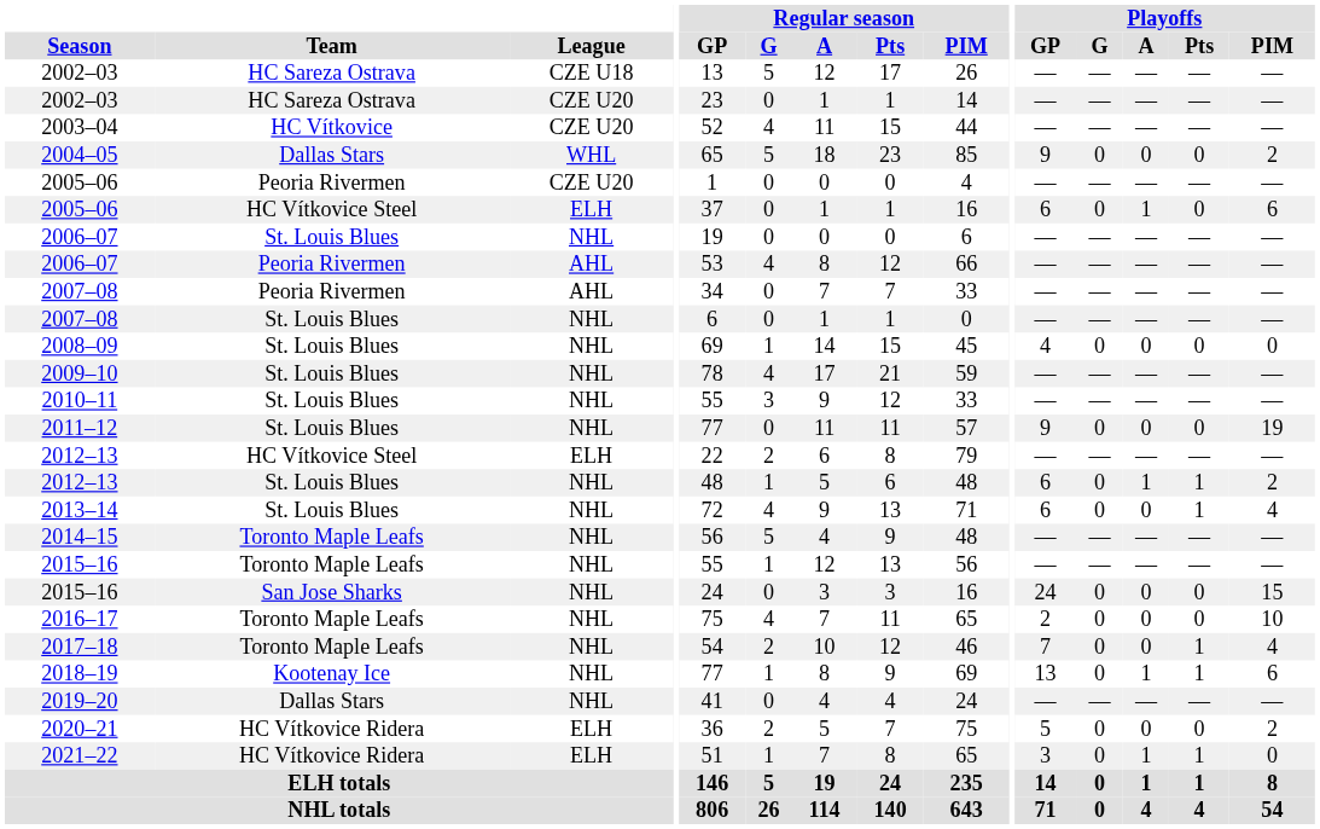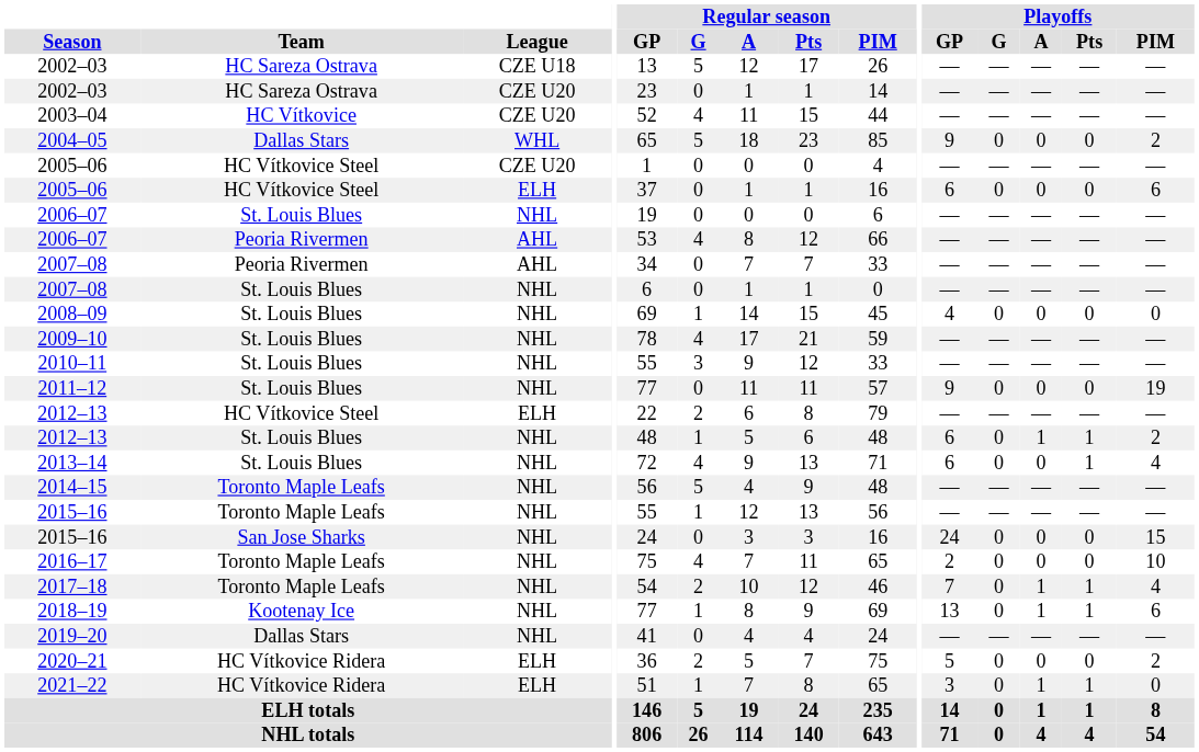 <table border="0" cellpadding="1" cellspacing="0" style="text-align:center; width:60em">
 <tr bgcolor="#e0e0e0">
 <th colspan="3" bgcolor="#ffffff"></th>
 <th rowspan="100" bgcolor="#ffffff"></th>
 <th colspan="5"><a href='#'>Regular season</a></th>
 <th rowspan="100" bgcolor="#ffffff"></th>
 <th colspan="5"><a href='#'>Playoffs</a></th>
 </tr>
 <tr bgcolor="#e0e0e0">
 <th><a href='#'>Season</a></th>
 <th>Team</th>
 <th>League</th>
 <th>GP</th>
 <th><a href='#'>G</a></th>
 <th><a href='#'>A</a></th>
 <th><a href='#'>Pts</a></th>
 <th><a href='#'>PIM</a></th>
 <th>GP</th>
 <th>G</th>
 <th>A</th>
 <th>Pts</th>
 <th>PIM</th>
 </tr>
 <tr>
 <td>2002–03</td>
 <td><a href='#'>HC Sareza Ostrava</a></td>
 <td>CZE U18</td>
 <td>13</td>
 <td>5</td>
 <td>12</td>
 <td>17</td>
 <td>26</td>
 <td>—</td>
 <td>—</td>
 <td>—</td>
 <td>—</td>
 <td>—</td>
 </tr>
 <tr bgcolor="#f0f0f0">
 <td>2002–03</td>
 <td>HC Sareza Ostrava</td>
 <td>CZE U20</td>
 <td>23</td>
 <td>0</td>
 <td>1</td>
 <td>1</td>
 <td>14</td>
 <td>—</td>
 <td>—</td>
 <td>—</td>
 <td>—</td>
 <td>—</td>
 </tr>
 <tr>
 <td>2003–04</td>
 <td><a href='#'>HC Vítkovice</a></td>
 <td>CZE U20</td>
 <td>52</td>
 <td>4</td>
 <td>11</td>
 <td>15</td>
 <td>44</td>
 <td>—</td>
 <td>—</td>
 <td>—</td>
 <td>—</td>
 <td>—</td>
 </tr>
 <tr bgcolor="#f0f0f0">
 <td><a href='#'>2004–05</a></td>
 <td><a href='#'>Dallas Stars</a></td>
 <td><a href='#'>WHL</a></td>
 <td>65</td>
 <td>5</td>
 <td>18</td>
 <td>23</td>
 <td>85</td>
 <td>9</td>
 <td>0</td>
 <td>0</td>
 <td>0</td>
 <td>2</td>
 </tr>
 <tr>
 <td>2005–06</td>
-<td>Peoria Rivermen</td>
+<td>HC Vítkovice Steel</td>
 <td>CZE U20</td>
 <td>1</td>
 <td>0</td>
 <td>0</td>
 <td>0</td>
 <td>4</td>
 <td>—</td>
 <td>—</td>
 <td>—</td>
 <td>—</td>
 <td>—</td>
 </tr>
 <tr bgcolor="#f0f0f0">
 <td><a href='#'>2005–06</a></td>
 <td>HC Vítkovice Steel</td>
 <td><a href='#'>ELH</a></td>
 <td>37</td>
 <td>0</td>
 <td>1</td>
 <td>1</td>
 <td>16</td>
 <td>6</td>
 <td>0</td>
-<td>1</td>
+<td>0</td>
 <td>0</td>
 <td>6</td>
 </tr>
 <tr>
 <td><a href='#'>2006–07</a></td>
 <td><a href='#'>St. Louis Blues</a></td>
 <td><a href='#'>NHL</a></td>
 <td>19</td>
 <td>0</td>
 <td>0</td>
 <td>0</td>
 <td>6</td>
 <td>—</td>
 <td>—</td>
 <td>—</td>
 <td>—</td>
 <td>—</td>
 </tr>
 <tr bgcolor="#f0f0f0">
 <td><a href='#'>2006–07</a></td>
 <td><a href='#'>Peoria Rivermen</a></td>
 <td><a href='#'>AHL</a></td>
 <td>53</td>
 <td>4</td>
 <td>8</td>
 <td>12</td>
 <td>66</td>
 <td>—</td>
 <td>—</td>
 <td>—</td>
 <td>—</td>
 <td>—</td>
 </tr>
 <tr>
 <td><a href='#'>2007–08</a></td>
 <td>Peoria Rivermen</td>
 <td>AHL</td>
 <td>34</td>
 <td>0</td>
 <td>7</td>
 <td>7</td>
 <td>33</td>
 <td>—</td>
 <td>—</td>
 <td>—</td>
 <td>—</td>
 <td>—</td>
 </tr>
 <tr bgcolor="#f0f0f0">
 <td><a href='#'>2007–08</a></td>
 <td>St. Louis Blues</td>
 <td>NHL</td>
 <td>6</td>
 <td>0</td>
 <td>1</td>
 <td>1</td>
 <td>0</td>
 <td>—</td>
 <td>—</td>
 <td>—</td>
 <td>—</td>
 <td>—</td>
 </tr>
 <tr>
 <td><a href='#'>2008–09</a></td>
 <td>St. Louis Blues</td>
 <td>NHL</td>
 <td>69</td>
 <td>1</td>
 <td>14</td>
 <td>15</td>
 <td>45</td>
 <td>4</td>
 <td>0</td>
 <td>0</td>
 <td>0</td>
 <td>0</td>
 </tr>
 <tr bgcolor="#f0f0f0">
 <td><a href='#'>2009–10</a></td>
 <td>St. Louis Blues</td>
 <td>NHL</td>
 <td>78</td>
 <td>4</td>
 <td>17</td>
 <td>21</td>
 <td>59</td>
 <td>—</td>
 <td>—</td>
 <td>—</td>
 <td>—</td>
 <td>—</td>
 </tr>
 <tr>
 <td><a href='#'>2010–11</a></td>
 <td>St. Louis Blues</td>
 <td>NHL</td>
 <td>55</td>
 <td>3</td>
 <td>9</td>
 <td>12</td>
 <td>33</td>
 <td>—</td>
 <td>—</td>
 <td>—</td>
 <td>—</td>
 <td>—</td>
 </tr>
 <tr bgcolor="#f0f0f0">
 <td><a href='#'>2011–12</a></td>
 <td>St. Louis Blues</td>
 <td>NHL</td>
 <td>77</td>
 <td>0</td>
 <td>11</td>
 <td>11</td>
 <td>57</td>
 <td>9</td>
 <td>0</td>
 <td>0</td>
 <td>0</td>
 <td>19</td>
 </tr>
 <tr>
 <td><a href='#'>2012–13</a></td>
 <td>HC Vítkovice Steel</td>
 <td>ELH</td>
 <td>22</td>
 <td>2</td>
 <td>6</td>
 <td>8</td>
 <td>79</td>
 <td>—</td>
 <td>—</td>
 <td>—</td>
 <td>—</td>
 <td>—</td>
 </tr>
 <tr bgcolor="#f0f0f0">
 <td><a href='#'>2012–13</a></td>
 <td>St. Louis Blues</td>
 <td>NHL</td>
 <td>48</td>
 <td>1</td>
 <td>5</td>
 <td>6</td>
 <td>48</td>
 <td>6</td>
 <td>0</td>
 <td>1</td>
 <td>1</td>
 <td>2</td>
 </tr>
 <tr>
 <td><a href='#'>2013–14</a></td>
 <td>St. Louis Blues</td>
 <td>NHL</td>
 <td>72</td>
 <td>4</td>
 <td>9</td>
 <td>13</td>
 <td>71</td>
 <td>6</td>
 <td>0</td>
 <td>0</td>
 <td>1</td>
 <td>4</td>
 </tr>
 <tr bgcolor="#f0f0f0">
 <td><a href='#'>2014–15</a></td>
 <td><a href='#'>Toronto Maple Leafs</a></td>
 <td>NHL</td>
 <td>56</td>
 <td>5</td>
 <td>4</td>
 <td>9</td>
 <td>48</td>
 <td>—</td>
 <td>—</td>
 <td>—</td>
 <td>—</td>
 <td>—</td>
 </tr>
 <tr>
 <td><a href='#'>2015–16</a></td>
 <td>Toronto Maple Leafs</td>
 <td>NHL</td>
 <td>55</td>
 <td>1</td>
 <td>12</td>
 <td>13</td>
 <td>56</td>
 <td>—</td>
 <td>—</td>
 <td>—</td>
 <td>—</td>
 <td>—</td>
 </tr>
 <tr bgcolor="#f0f0f0">
 <td>2015–16</td>
 <td><a href='#'>San Jose Sharks</a></td>
 <td>NHL</td>
 <td>24</td>
 <td>0</td>
 <td>3</td>
 <td>3</td>
 <td>16</td>
 <td>24</td>
 <td>0</td>
 <td>0</td>
 <td>0</td>
 <td>15</td>
 </tr>
 <tr>
 <td><a href='#'>2016–17</a></td>
 <td>Toronto Maple Leafs</td>
 <td>NHL</td>
 <td>75</td>
 <td>4</td>
 <td>7</td>
 <td>11</td>
 <td>65</td>
 <td>2</td>
 <td>0</td>
 <td>0</td>
 <td>0</td>
 <td>10</td>
 </tr>
 <tr bgcolor="#f0f0f0">
 <td><a href='#'>2017–18</a></td>
 <td>Toronto Maple Leafs</td>
 <td>NHL</td>
 <td>54</td>
 <td>2</td>
 <td>10</td>
 <td>12</td>
 <td>46</td>
 <td>7</td>
 <td>0</td>
-<td>0</td>
+<td>1</td>
 <td>1</td>
 <td>4</td>
 </tr>
 <tr>
 <td><a href='#'>2018–19</a></td>
 <td><a href='#'>Kootenay Ice</a></td>
 <td>NHL</td>
 <td>77</td>
 <td>1</td>
 <td>8</td>
 <td>9</td>
 <td>69</td>
 <td>13</td>
 <td>0</td>
 <td>1</td>
 <td>1</td>
 <td>6</td>
 </tr>
 <tr bgcolor="#f0f0f0">
 <td><a href='#'>2019–20</a></td>
 <td>Dallas Stars</td>
 <td>NHL</td>
 <td>41</td>
 <td>0</td>
 <td>4</td>
 <td>4</td>
 <td>24</td>
 <td>—</td>
 <td>—</td>
 <td>—</td>
 <td>—</td>
 <td>—</td>
 </tr>
 <tr>
 <td><a href='#'>2020–21</a></td>
 <td>HC Vítkovice Ridera</td>
 <td>ELH</td>
 <td>36</td>
 <td>2</td>
 <td>5</td>
 <td>7</td>
 <td>75</td>
 <td>5</td>
 <td>0</td>
 <td>0</td>
 <td>0</td>
 <td>2</td>
 </tr>
 <tr bgcolor="#f0f0f0">
 <td><a href='#'>2021–22</a></td>
 <td>HC Vítkovice Ridera</td>
 <td>ELH</td>
 <td>51</td>
 <td>1</td>
 <td>7</td>
 <td>8</td>
 <td>65</td>
 <td>3</td>
 <td>0</td>
 <td>1</td>
 <td>1</td>
 <td>0</td>
 </tr>
 <tr bgcolor="#e0e0e0">
 <th colspan="3">ELH totals</th>
 <th>146</th>
 <th>5</th>
 <th>19</th>
 <th>24</th>
 <th>235</th>
 <th>14</th>
 <th>0</th>
 <th>1</th>
 <th>1</th>
 <th>8</th>
 </tr>
 <tr bgcolor="#e0e0e0">
 <th colspan="3">NHL totals</th>
 <th>806</th>
 <th>26</th>
 <th>114</th>
 <th>140</th>
 <th>643</th>
 <th>71</th>
 <th>0</th>
 <th>4</th>
 <th>4</th>
 <th>54</th>
 </tr>
 </table>
